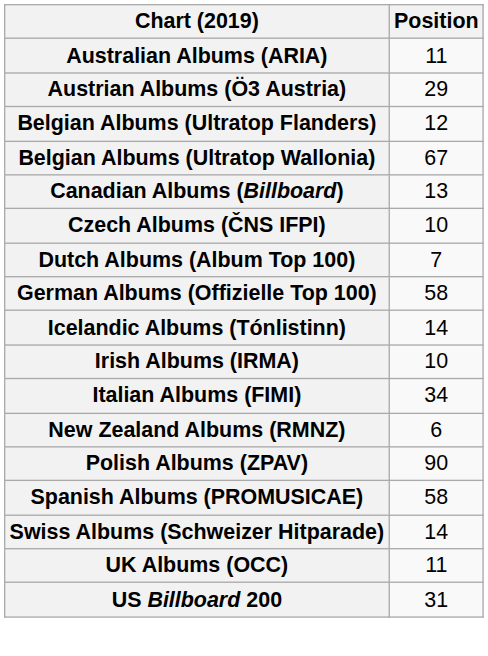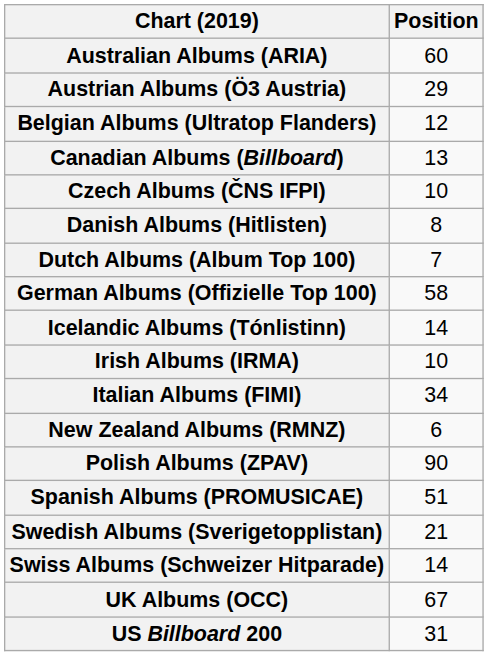 <table class="wikitable sortable plainrowheaders" style="text-align:center">
 <tr>
 <th scope="col">Chart (2019)</th>
 <th scope="col">Position</th>
 </tr>
 <tr>
 <th scope="row">Australian Albums (ARIA)</th>
-<td>11</td>
+<td>60</td>
 </tr>
 <tr>
 <th scope="row">Austrian Albums (Ö3 Austria)</th>
 <td>29</td>
 </tr>
 <tr>
 <th scope="row">Belgian Albums (Ultratop Flanders)</th>
 <td>12</td>
 </tr>
 <tr>
-<th scope="row">Belgian Albums (Ultratop Wallonia)</th>
-<td>67</td>
-</tr>
-<tr>
 <th scope="row">Canadian Albums (<em>Billboard</em>)</th>
 <td>13</td>
 </tr>
 <tr>
 <th scope="row">Czech Albums (ČNS IFPI)</th>
 <td>10</td>
+</tr>
+<tr>
+<th scope="row">Danish Albums (Hitlisten)</th>
+<td>8</td>
 </tr>
 <tr>
 <th scope="row">Dutch Albums (Album Top 100)</th>
 <td>7</td>
 </tr>
 <tr>
 <th scope="row">German Albums (Offizielle Top 100)</th>
 <td>58</td>
 </tr>
 <tr>
 <th scope="row">Icelandic Albums (Tónlistinn)</th>
 <td>14</td>
 </tr>
 <tr>
 <th scope="row">Irish Albums (IRMA)</th>
 <td>10</td>
 </tr>
 <tr>
 <th scope="row">Italian Albums (FIMI)</th>
 <td>34</td>
 </tr>
 <tr>
 <th scope="row">New Zealand Albums (RMNZ)</th>
 <td>6</td>
 </tr>
 <tr>
 <th scope="row">Polish Albums (ZPAV)</th>
 <td>90</td>
 </tr>
 <tr>
 <th scope="row">Spanish Albums (PROMUSICAE)</th>
-<td>58</td>
+<td>51</td>
+</tr>
+<tr>
+<th scope="row">Swedish Albums (Sverigetopplistan)</th>
+<td>21</td>
 </tr>
 <tr>
 <th scope="row">Swiss Albums (Schweizer Hitparade)</th>
 <td>14</td>
 </tr>
 <tr>
 <th scope="row">UK Albums (OCC)</th>
-<td>11</td>
+<td>67</td>
 </tr>
 <tr>
 <th scope="row">US <em>Billboard</em> 200</th>
 <td>31</td>
 </tr>
 </table>
